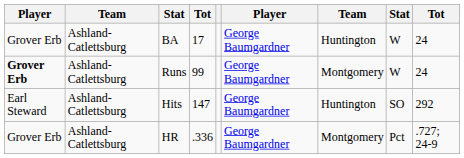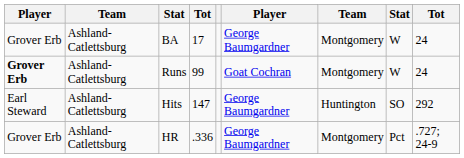 <table class="wikitable">
 <tr>
 <th>Player</th>
 <th>Team</th>
 <th>Stat</th>
 <th>Tot</th>
 <th></th>
 <th>Player</th>
 <th>Team</th>
 <th>Stat</th>
 <th>Tot</th>
 </tr>
 <tr>
 <td>Grover Erb</td>
 <td>Ashland-Catlettsburg</td>
 <td>BA</td>
 <td>17</td>
 <td></td>
 <td><a href='#'>George Baumgardner</a></td>
-<td>Huntington</td>
+<td>Montgomery</td>
 <td>W</td>
 <td>24</td>
 </tr>
 <tr>
 <td><strong>Grover Erb</strong></td>
 <td>Ashland-Catlettsburg</td>
 <td>Runs</td>
 <td>99</td>
 <td></td>
-<td><a href='#'>George Baumgardner</a></td>
+<td><a href='#'>Goat Cochran</a></td>
 <td>Montgomery</td>
 <td>W</td>
 <td>24</td>
 </tr>
 <tr>
 <td>Earl Steward</td>
 <td>Ashland-Catlettsburg</td>
 <td>Hits</td>
 <td>147</td>
 <td></td>
 <td><a href='#'>George Baumgardner</a></td>
 <td>Huntington</td>
 <td>SO</td>
 <td>292</td>
 </tr>
 <tr>
 <td>Grover Erb</td>
 <td>Ashland-Catlettsburg</td>
 <td>HR</td>
 <td>.336</td>
 <td></td>
 <td><a href='#'>George Baumgardner</a></td>
 <td>Montgomery</td>
 <td>Pct</td>
 <td>.727; 24-9</td>
 </tr>
 </table>
